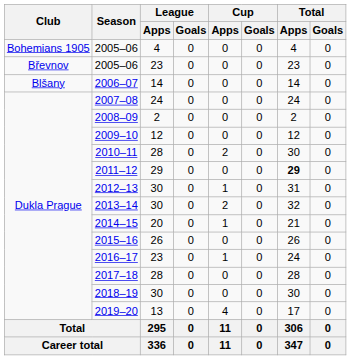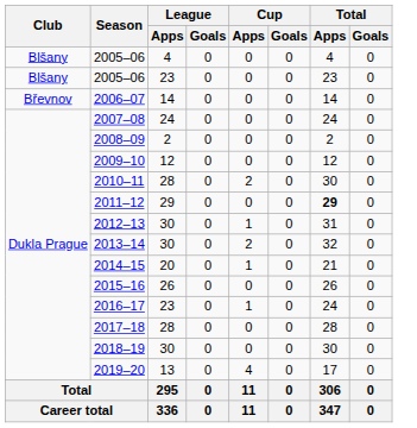 <table class="wikitable" style="text-align:center">
 <tr>
 <th rowspan="2">Club</th>
 <th rowspan="2">Season</th>
 <th colspan="2">League</th>
 <th colspan="2">Cup</th>
 <th colspan="2">Total</th>
 </tr>
 <tr>
 <th>Apps</th>
 <th>Goals</th>
 <th>Apps</th>
 <th>Goals</th>
 <th>Apps</th>
 <th>Goals</th>
 </tr>
 <tr>
-<td><a href='#'>Bohemians 1905</a></td>
+<td><a href='#'>Blšany</a></td>
 <td>2005–06</td>
 <td>4</td>
 <td>0</td>
 <td>0</td>
 <td>0</td>
 <td>4</td>
 <td>0</td>
 </tr>
 <tr>
-<td><a href='#'>Břevnov</a></td>
+<td><a href='#'>Blšany</a></td>
 <td>2005–06</td>
 <td>23</td>
 <td>0</td>
 <td>0</td>
 <td>0</td>
 <td>23</td>
 <td>0</td>
 </tr>
 <tr>
-<td><a href='#'>Blšany</a></td>
+<td><a href='#'>Břevnov</a></td>
 <td><a href='#'>2006–07</a></td>
 <td>14</td>
 <td>0</td>
 <td>0</td>
 <td>0</td>
 <td>14</td>
 <td>0</td>
 </tr>
 <tr>
 <td rowspan="13"><a href='#'>Dukla Prague</a></td>
 <td><a href='#'>2007–08</a></td>
 <td>24</td>
 <td>0</td>
 <td>0</td>
 <td>0</td>
 <td>24</td>
 <td>0</td>
 </tr>
 <tr>
 <td><a href='#'>2008–09</a></td>
 <td>2</td>
 <td>0</td>
 <td>0</td>
 <td>0</td>
 <td>2</td>
 <td>0</td>
 </tr>
 <tr>
 <td><a href='#'>2009–10</a></td>
 <td>12</td>
 <td>0</td>
 <td>0</td>
 <td>0</td>
 <td>12</td>
 <td>0</td>
 </tr>
 <tr>
 <td><a href='#'>2010–11</a></td>
 <td>28</td>
 <td>0</td>
 <td>2</td>
 <td>0</td>
 <td>30</td>
 <td>0</td>
 </tr>
 <tr>
 <td><a href='#'>2011–12</a></td>
 <td>29</td>
 <td>0</td>
 <td>0</td>
 <td>0</td>
 <td><strong>29</strong></td>
 <td>0</td>
 </tr>
 <tr>
 <td><a href='#'>2012–13</a></td>
 <td>30</td>
 <td>0</td>
 <td>1</td>
 <td>0</td>
 <td>31</td>
 <td>0</td>
 </tr>
 <tr>
 <td><a href='#'>2013–14</a></td>
 <td>30</td>
 <td>0</td>
 <td>2</td>
 <td>0</td>
 <td>32</td>
 <td>0</td>
 </tr>
 <tr>
 <td><a href='#'>2014–15</a></td>
 <td>20</td>
 <td>0</td>
 <td>1</td>
 <td>0</td>
 <td>21</td>
 <td>0</td>
 </tr>
 <tr>
 <td><a href='#'>2015–16</a></td>
 <td>26</td>
 <td>0</td>
 <td>0</td>
 <td>0</td>
 <td>26</td>
 <td>0</td>
 </tr>
 <tr>
 <td><a href='#'>2016–17</a></td>
 <td>23</td>
 <td>0</td>
 <td>1</td>
 <td>0</td>
 <td>24</td>
 <td>0</td>
 </tr>
 <tr>
 <td><a href='#'>2017–18</a></td>
 <td>28</td>
 <td>0</td>
 <td>0</td>
 <td>0</td>
 <td>28</td>
 <td>0</td>
 </tr>
 <tr>
 <td><a href='#'>2018–19</a></td>
 <td>30</td>
 <td>0</td>
 <td>0</td>
 <td>0</td>
 <td>30</td>
 <td>0</td>
 </tr>
 <tr>
 <td><a href='#'>2019–20</a></td>
 <td>13</td>
 <td>0</td>
 <td>4</td>
 <td>0</td>
 <td>17</td>
 <td>0</td>
 </tr>
 <tr>
 <th colspan="2">Total</th>
 <th>295</th>
 <th>0</th>
 <th>11</th>
 <th>0</th>
 <th>306</th>
 <th>0</th>
 </tr>
 <tr>
 <th colspan="2">Career total</th>
 <th>336</th>
 <th>0</th>
 <th>11</th>
 <th>0</th>
 <th>347</th>
 <th>0</th>
 </tr>
 </table>
